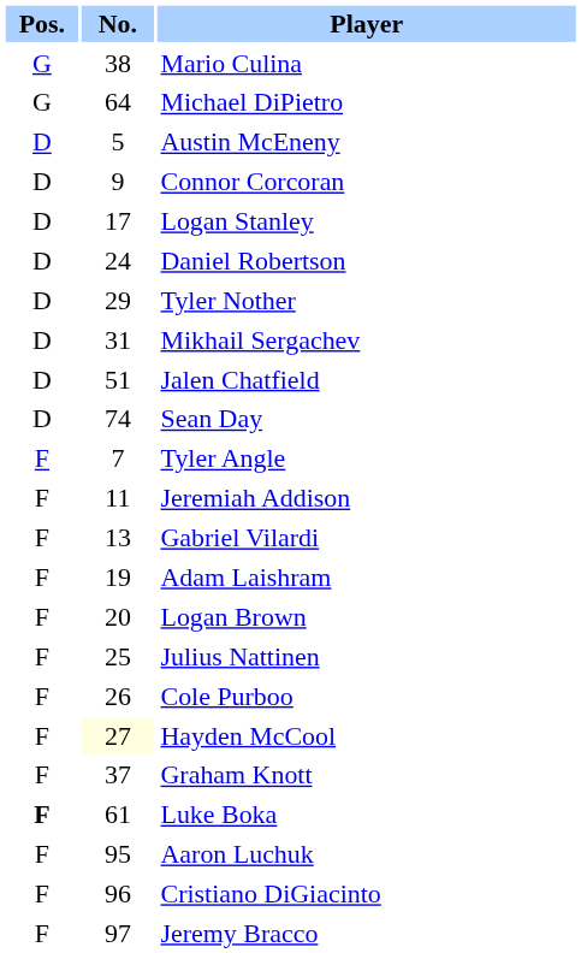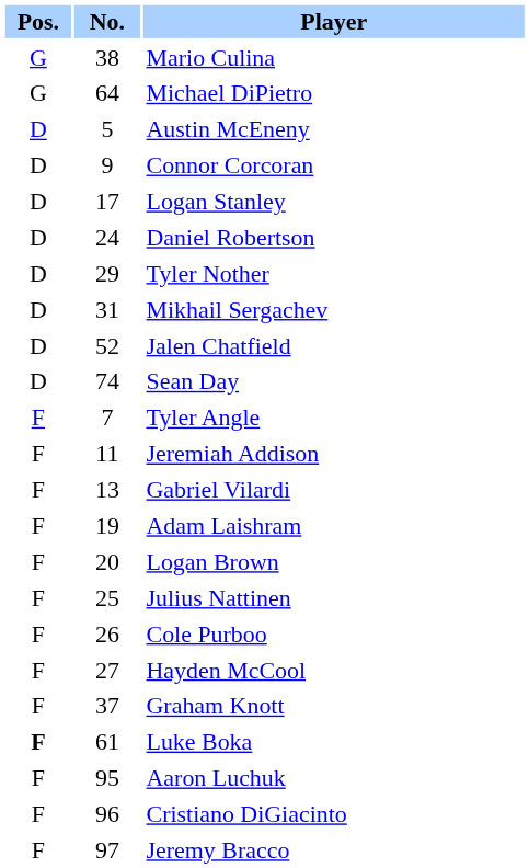 <table border="0" cellspacing="2" cellpadding="2">
 <tr bgcolor=AAD0FF>
 <th width=40>Pos.</th>
 <th width=40>No.</th>
 <th width=250>Player</th>
 </tr>
 <tr>
 <td style="text-align:center;"><a href='#'>G</a></td>
 <td style="text-align:center;">38</td>
 <td><a href='#'>Mario Culina</a></td>
 </tr>
 <tr>
 <td style="text-align:center;">G</td>
 <td style="text-align:center;">64</td>
 <td><a href='#'>Michael DiPietro</a></td>
 </tr>
 <tr>
 <td style="text-align:center;"><a href='#'>D</a></td>
 <td style="text-align:center;">5</td>
 <td><a href='#'>Austin McEneny</a></td>
 </tr>
 <tr>
 <td style="text-align:center;">D</td>
 <td style="text-align:center;">9</td>
 <td><a href='#'>Connor Corcoran</a></td>
 </tr>
 <tr>
 <td style="text-align:center;">D</td>
 <td style="text-align:center;">17</td>
 <td><a href='#'>Logan Stanley</a></td>
 </tr>
 <tr>
 <td style="text-align:center;">D</td>
 <td style="text-align:center;">24</td>
 <td><a href='#'>Daniel Robertson</a></td>
 </tr>
 <tr>
 <td style="text-align:center;">D</td>
 <td style="text-align:center;">29</td>
 <td><a href='#'>Tyler Nother</a></td>
 </tr>
 <tr>
 <td style="text-align:center;">D</td>
 <td style="text-align:center;">31</td>
 <td><a href='#'>Mikhail Sergachev</a></td>
 </tr>
 <tr>
 <td style="text-align:center;">D</td>
-<td style="text-align:center;">51</td>
+<td style="text-align:center;">52</td>
 <td><a href='#'>Jalen Chatfield</a></td>
 </tr>
 <tr>
 <td style="text-align:center;">D</td>
 <td style="text-align:center;">74</td>
 <td><a href='#'>Sean Day</a></td>
 </tr>
 <tr>
 <td style="text-align:center;"><a href='#'>F</a></td>
 <td style="text-align:center;">7</td>
 <td><a href='#'>Tyler Angle</a></td>
 </tr>
 <tr>
 <td style="text-align:center;">F</td>
 <td style="text-align:center;">11</td>
 <td><a href='#'>Jeremiah Addison</a></td>
 </tr>
 <tr>
 <td style="text-align:center;">F</td>
 <td style="text-align:center;">13</td>
 <td><a href='#'>Gabriel Vilardi</a></td>
 </tr>
 <tr>
 <td style="text-align:center;">F</td>
 <td style="text-align:center;">19</td>
 <td><a href='#'>Adam Laishram</a></td>
 </tr>
 <tr>
 <td style="text-align:center;">F</td>
 <td style="text-align:center;">20</td>
 <td><a href='#'>Logan Brown</a></td>
 </tr>
 <tr>
 <td style="text-align:center;">F</td>
 <td style="text-align:center;">25</td>
 <td><a href='#'>Julius Nattinen</a></td>
 </tr>
 <tr>
 <td style="text-align:center;">F</td>
 <td style="text-align:center;">26</td>
 <td><a href='#'>Cole Purboo</a></td>
 </tr>
 <tr>
 <td style="text-align:center;">F</td>
-<td style="background: lightyellow; text-align:center;">27</td>
+<td style="text-align:center;">27</td>
 <td><a href='#'>Hayden McCool</a></td>
 </tr>
 <tr>
 <td style="text-align:center;">F</td>
 <td style="text-align:center;">37</td>
 <td><a href='#'>Graham Knott</a></td>
 </tr>
 <tr>
 <td style="text-align:center;"><strong>F</strong></td>
 <td style="text-align:center;">61</td>
 <td><a href='#'>Luke Boka</a></td>
 </tr>
 <tr>
 <td style="text-align:center;">F</td>
 <td style="text-align:center;">95</td>
 <td><a href='#'>Aaron Luchuk</a></td>
 </tr>
 <tr>
 <td style="text-align:center;">F</td>
 <td style="text-align:center;">96</td>
 <td><a href='#'>Cristiano DiGiacinto</a></td>
 </tr>
 <tr>
 <td style="text-align:center;">F</td>
 <td style="text-align:center;">97</td>
 <td><a href='#'>Jeremy Bracco</a></td>
 </tr>
 </table>
